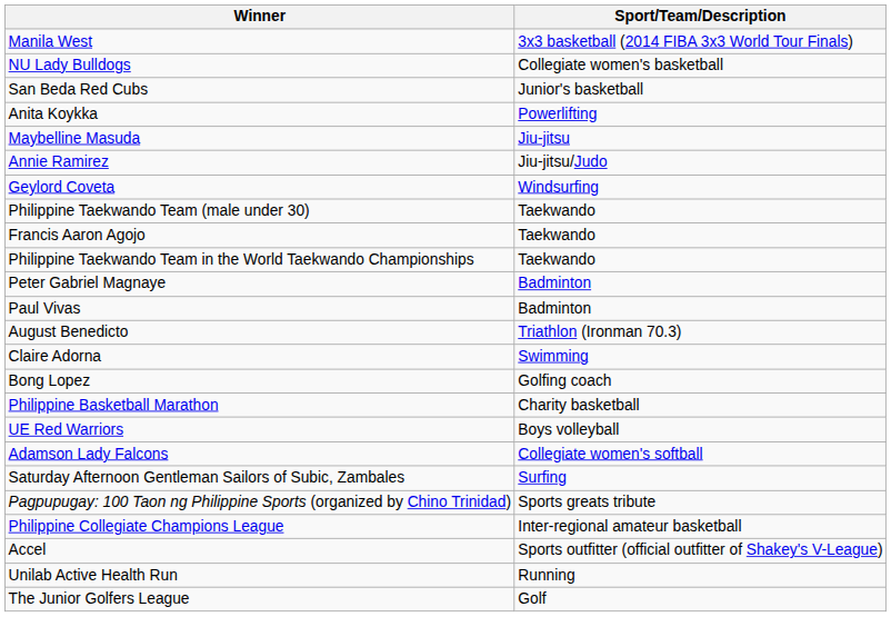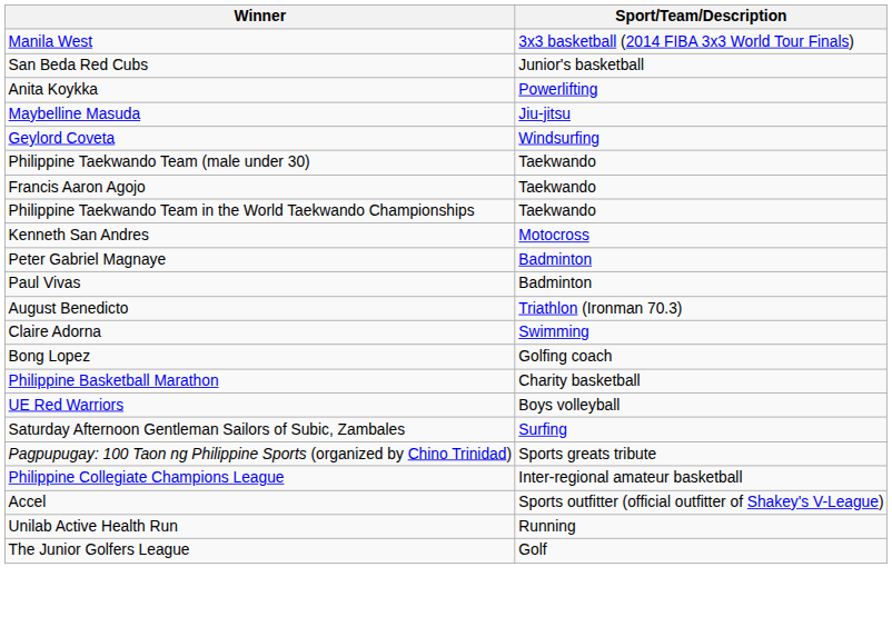 <table class="wikitable">
 <tr>
 <th>Winner</th>
 <th>Sport/Team/Description</th>
 </tr>
 <tr>
 <td><a href='#'>Manila West</a><br></td>
 <td><a href='#'>3x3 basketball</a> (<a href='#'>2014 FIBA 3x3 World Tour Finals</a>)</td>
-</tr>
-<tr>
-<td><a href='#'>NU Lady Bulldogs</a></td>
-<td>Collegiate women's basketball</td>
 </tr>
 <tr>
 <td>San Beda Red Cubs</td>
 <td>Junior's basketball</td>
 </tr>
 <tr>
 <td>Anita Koykka</td>
 <td><a href='#'>Powerlifting</a></td>
 </tr>
 <tr>
 <td><a href='#'>Maybelline Masuda</a></td>
 <td><a href='#'>Jiu-jitsu</a></td>
-</tr>
-<tr>
-<td><a href='#'>Annie Ramirez</a></td>
-<td>Jiu-jitsu/<a href='#'>Judo</a></td>
 </tr>
 <tr>
 <td><a href='#'>Geylord Coveta</a></td>
 <td><a href='#'>Windsurfing</a></td>
 </tr>
 <tr>
 <td>Philippine Taekwando Team (male under 30)</td>
 <td>Taekwando</td>
 </tr>
 <tr>
 <td>Francis Aaron Agojo</td>
 <td>Taekwando</td>
 </tr>
 <tr>
 <td>Philippine Taekwando Team in the World Taekwando Championships<br></td>
 <td>Taekwando</td>
+</tr>
+<tr>
+<td>Kenneth San Andres</td>
+<td><a href='#'>Motocross</a></td>
 </tr>
 <tr>
 <td>Peter Gabriel Magnaye</td>
 <td><a href='#'>Badminton</a></td>
 </tr>
 <tr>
 <td>Paul Vivas</td>
 <td>Badminton</td>
 </tr>
 <tr>
 <td>August Benedicto</td>
 <td><a href='#'>Triathlon</a> (Ironman 70.3)</td>
 </tr>
 <tr>
 <td>Claire Adorna</td>
 <td><a href='#'>Swimming</a></td>
 </tr>
 <tr>
 <td>Bong Lopez</td>
 <td>Golfing coach</td>
 </tr>
 <tr>
 <td><a href='#'>Philippine Basketball Marathon</a></td>
 <td>Charity basketball</td>
 </tr>
 <tr>
 <td><a href='#'>UE Red Warriors</a></td>
 <td>Boys volleyball</td>
 </tr>
 <tr>
-<td><a href='#'>Adamson Lady Falcons</a></td>
-<td><a href='#'>Collegiate women's softball</a></td>
-</tr>
-<tr>
 <td>Saturday Afternoon Gentleman Sailors of Subic, Zambales</td>
 <td><a href='#'>Surfing</a></td>
 </tr>
 <tr>
 <td><em>Pagpupugay: 100 Taon ng Philippine Sports</em> (organized by <a href='#'>Chino Trinidad</a>)</td>
 <td>Sports greats tribute</td>
 </tr>
 <tr>
 <td><a href='#'>Philippine Collegiate Champions League</a></td>
 <td>Inter-regional amateur basketball</td>
 </tr>
 <tr>
 <td>Accel</td>
 <td>Sports outfitter (official outfitter of <a href='#'>Shakey's V-League</a>)</td>
 </tr>
 <tr>
 <td>Unilab Active Health Run</td>
 <td>Running</td>
 </tr>
 <tr>
 <td>The Junior Golfers League</td>
 <td>Golf</td>
 </tr>
 </table>
